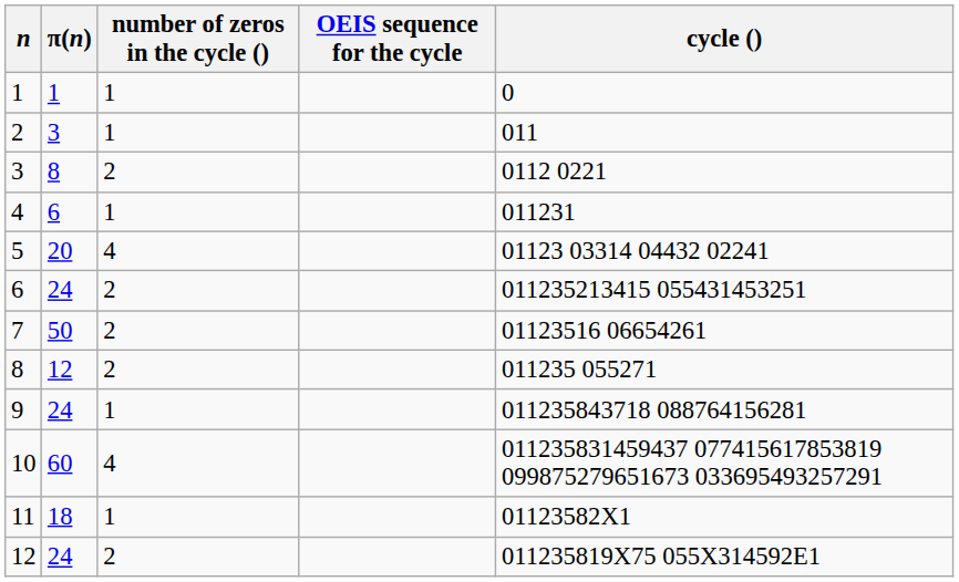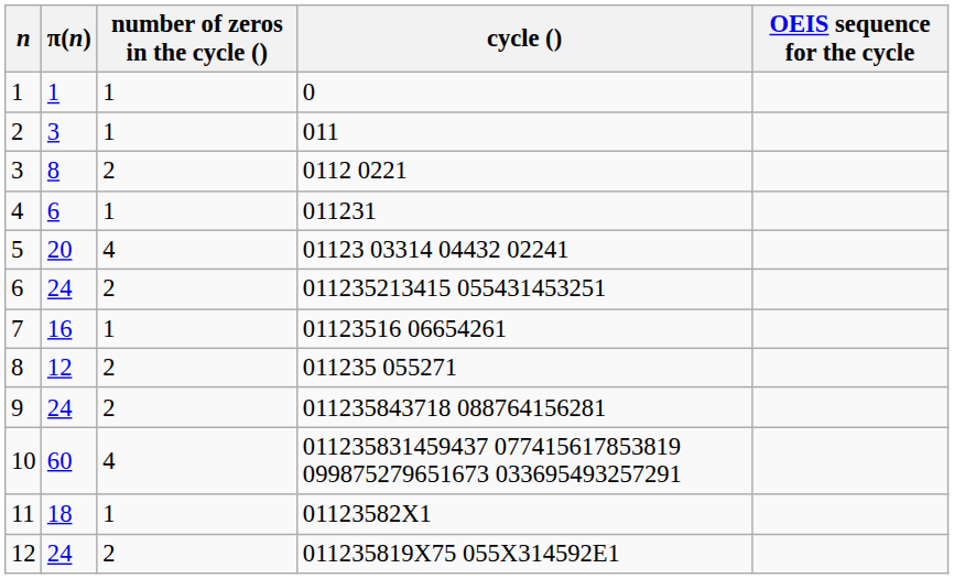 <table class="wikitable">
 <tr>
 <th><em>n</em></th>
 <th>π(<em>n</em>)</th>
 <th>number of zeros in the cycle ()</th>
+<th>cycle ()</th>
 <th><a href='#'>OEIS</a> sequence for the cycle</th>
-<th>cycle ()</th>
 </tr>
 <tr>
 <td>1</td>
 <td><a href='#'>1</a></td>
 <td>1</td>
+<td>0</td>
 <td></td>
-<td>0</td>
 </tr>
 <tr>
 <td>2</td>
 <td><a href='#'>3</a></td>
 <td>1</td>
+<td>011</td>
 <td></td>
-<td>011</td>
 </tr>
 <tr>
 <td>3</td>
 <td><a href='#'>8</a></td>
 <td>2</td>
+<td>0112 0221</td>
 <td></td>
-<td>0112 0221</td>
 </tr>
 <tr>
 <td>4</td>
 <td><a href='#'>6</a></td>
 <td>1</td>
+<td>011231</td>
 <td></td>
-<td>011231</td>
 </tr>
 <tr>
 <td>5</td>
 <td><a href='#'>20</a></td>
 <td>4</td>
+<td>01123 03314 04432 02241</td>
 <td></td>
-<td>01123 03314 04432 02241</td>
 </tr>
 <tr>
 <td>6</td>
 <td><a href='#'>24</a></td>
 <td>2</td>
+<td>011235213415 055431453251</td>
 <td></td>
-<td>011235213415 055431453251</td>
 </tr>
 <tr>
 <td>7</td>
-<td><a href='#'>50</a></td>
-<td>2</td>
+<td><a href='#'>16</a></td>
+<td>1</td>
+<td>01123516 06654261</td>
 <td></td>
-<td>01123516 06654261</td>
 </tr>
 <tr>
 <td>8</td>
 <td><a href='#'>12</a></td>
 <td>2</td>
+<td>011235 055271</td>
 <td></td>
-<td>011235 055271</td>
 </tr>
 <tr>
 <td>9</td>
 <td><a href='#'>24</a></td>
-<td>1</td>
+<td>2</td>
+<td>011235843718 088764156281</td>
 <td></td>
-<td>011235843718 088764156281</td>
 </tr>
 <tr>
 <td>10</td>
 <td><a href='#'>60</a></td>
 <td>4</td>
+<td>011235831459437 077415617853819 099875279651673 033695493257291</td>
 <td></td>
-<td>011235831459437 077415617853819 099875279651673 033695493257291</td>
 </tr>
 <tr>
 <td>11</td>
 <td><a href='#'>18</a></td>
 <td>1</td>
+<td>01123582X1</td>
 <td></td>
-<td>01123582X1</td>
 </tr>
 <tr>
 <td>12</td>
 <td><a href='#'>24</a></td>
 <td>2</td>
+<td>011235819X75 055X314592E1</td>
 <td></td>
-<td>011235819X75 055X314592E1</td>
 </tr>
 </table>
